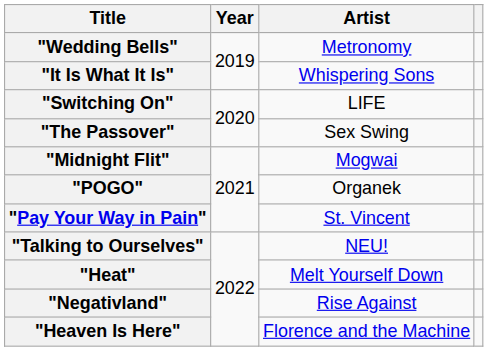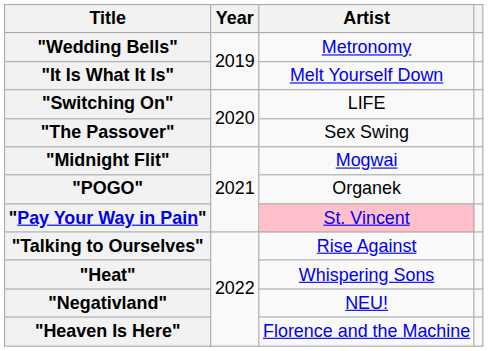 <table class="wikitable plainrowheaders" style="text-align:center;">
 <tr>
 <th scope="col">Title</th>
 <th scope="col">Year</th>
 <th scope="col">Artist</th>
 <th scope="col"></th>
 </tr>
 <tr>
 <th scope="row">"Wedding Bells" </th>
 <td rowspan="2">2019</td>
 <td><a href='#'>Metronomy</a></td>
 <td></td>
 </tr>
 <tr>
 <th scope="row">"It Is What It Is" </th>
-<td><a href='#'>Whispering Sons</a></td>
+<td><a href='#'>Melt Yourself Down</a></td>
 <td></td>
 </tr>
 <tr>
 <th scope="row">"Switching On" </th>
 <td rowspan="2">2020</td>
 <td>LIFE</td>
 <td></td>
 </tr>
 <tr>
 <th scope="row">"The Passover" </th>
 <td>Sex Swing</td>
 <td></td>
 </tr>
 <tr>
 <th scope="row">"Midnight Flit" </th>
 <td rowspan="3">2021</td>
 <td><a href='#'>Mogwai</a></td>
 <td></td>
 </tr>
 <tr>
 <th scope="row">"POGO" </th>
 <td>Organek</td>
 <td></td>
 </tr>
 <tr>
 <th scope="row">"<a href='#'>Pay Your Way in Pain</a>" </th>
-<td><a href='#'>St. Vincent</a></td>
+<td style="background: pink;"><a href='#'>St. Vincent</a></td>
 <td></td>
 </tr>
 <tr>
 <th scope="row">"Talking to Ourselves" </th>
 <td rowspan="4">2022</td>
-<td><a href='#'>NEU!</a></td>
+<td><a href='#'>Rise Against</a></td>
 <td></td>
 </tr>
 <tr>
 <th scope="row">"Heat" </th>
-<td><a href='#'>Melt Yourself Down</a></td>
+<td><a href='#'>Whispering Sons</a></td>
 <td></td>
 </tr>
 <tr>
 <th scope="row">"Negativland" </th>
-<td><a href='#'>Rise Against</a></td>
+<td><a href='#'>NEU!</a></td>
 <td></td>
 </tr>
 <tr>
 <th scope="row">"Heaven Is Here" </th>
 <td><a href='#'>Florence and the Machine</a></td>
 <td></td>
 </tr>
 </table>
